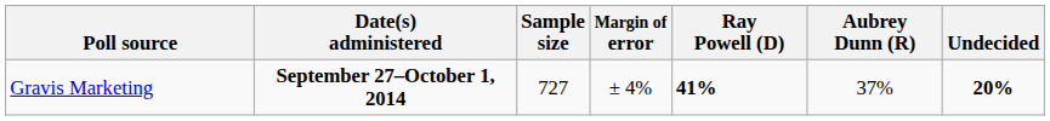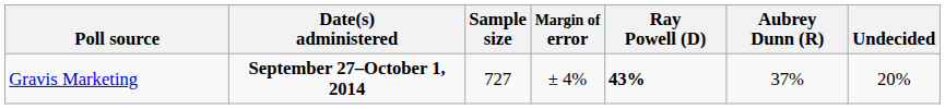 <table class="wikitable">
 <tr valign= bottom>
 <th style="width:190px;">Poll source</th>
 <th style="width:200px;">Date(s)<br>administered</th>
 <th class=small>Sample<br>size</th>
 <th><small>Margin of</small><br>error</th>
 <th style="width:100px;">Ray<br>Powell (D)</th>
 <th style="width:100px;">Aubrey<br>Dunn (R)</th>
 <th style="width:40px;">Undecided</th>
 </tr>
 <tr>
 <td><a href='#'>Gravis Marketing</a></td>
 <td align=center><strong>September 27–October 1, 2014</strong></td>
 <td align=center>727</td>
 <td align=center>± 4%</td>
-<td><strong>41%</strong></td>
+<td><strong>43%</strong></td>
 <td align=center>37%</td>
-<td align=center><strong>20%</strong></td>
+<td align=center>20%</td>
 </tr>
 </table>
